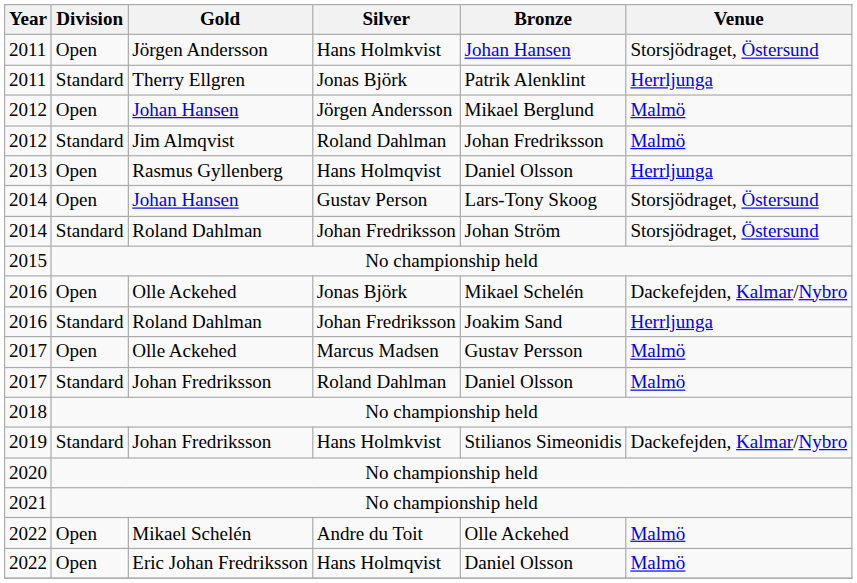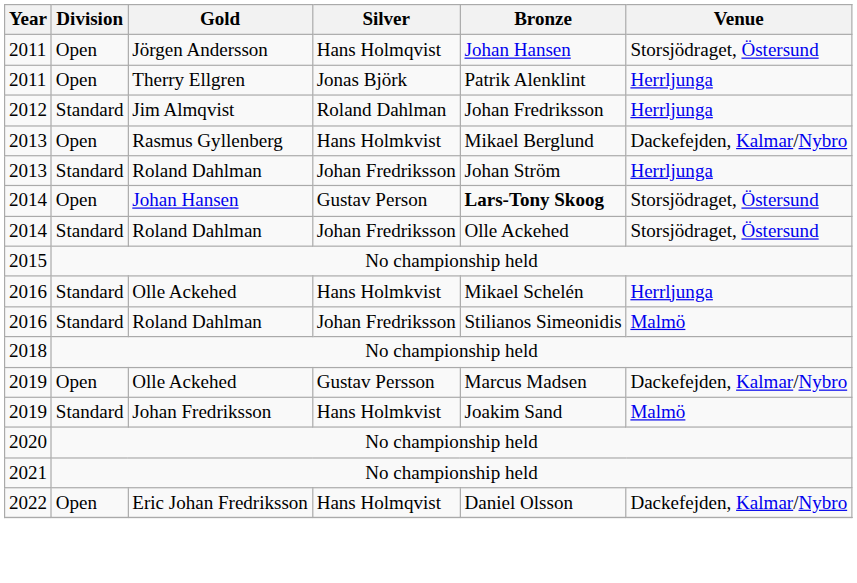 <table class="wikitable sortable" style="text-align: left;">
 <tr>
 <th>Year</th>
 <th>Division</th>
 <th> Gold</th>
 <th> Silver</th>
 <th> Bronze</th>
 <th>Venue</th>
 </tr>
 <tr>
 <td>2011</td>
 <td>Open</td>
 <td> Jörgen Andersson</td>
-<td> Hans Holmkvist</td>
+<td> Hans Holmqvist</td>
 <td> <a href='#'>Johan Hansen</a></td>
 <td>Storsjödraget, <a href='#'>Östersund</a></td>
 </tr>
 <tr>
 <td>2011</td>
-<td>Standard</td>
+<td>Open</td>
 <td> Therry Ellgren</td>
 <td> Jonas Björk</td>
 <td> Patrik Alenklint</td>
 <td><a href='#'>Herrljunga</a></td>
 </tr>
 <tr>
 <td>2012</td>
-<td>Open</td>
-<td> <a href='#'>Johan Hansen</a></td>
-<td> Jörgen Andersson</td>
-<td> Mikael Berglund</td>
-<td><a href='#'>Malmö</a></td>
-</tr>
-<tr>
-<td>2012</td>
 <td>Standard</td>
 <td> Jim Almqvist</td>
 <td> Roland Dahlman</td>
 <td> Johan Fredriksson</td>
-<td><a href='#'>Malmö</a></td>
+<td><a href='#'>Herrljunga</a></td>
 </tr>
 <tr>
 <td>2013</td>
 <td>Open</td>
 <td> Rasmus Gyllenberg</td>
-<td> Hans Holmqvist</td>
-<td> Daniel Olsson</td>
+<td> Hans Holmkvist</td>
+<td> Mikael Berglund</td>
+<td>Dackefejden, <a href='#'>Kalmar</a>/<a href='#'>Nybro</a></td>
+</tr>
+<tr>
+<td>2013</td>
+<td>Standard</td>
+<td> Roland Dahlman</td>
+<td> Johan Fredriksson</td>
+<td> Johan Ström</td>
 <td><a href='#'>Herrljunga</a></td>
 </tr>
 <tr>
 <td>2014</td>
 <td>Open</td>
 <td> <a href='#'>Johan Hansen</a></td>
 <td> Gustav Person</td>
-<td> Lars-Tony Skoog</td>
+<td><strong> Lars-Tony Skoog</strong></td>
 <td>Storsjödraget, <a href='#'>Östersund</a></td>
 </tr>
 <tr>
 <td>2014</td>
 <td>Standard</td>
 <td> Roland Dahlman</td>
 <td> Johan Fredriksson</td>
-<td> Johan Ström</td>
+<td> Olle Ackehed</td>
 <td>Storsjödraget, <a href='#'>Östersund</a></td>
 </tr>
 <tr>
 <td>2015</td>
 <td colspan=5 style="text-align:center">No championship held</td>
 </tr>
 <tr>
 <td>2016</td>
-<td>Open</td>
+<td>Standard</td>
 <td> Olle Ackehed</td>
-<td> Jonas Björk</td>
+<td> Hans Holmkvist</td>
 <td> Mikael Schelén</td>
-<td>Dackefejden, <a href='#'>Kalmar</a>/<a href='#'>Nybro</a></td>
+<td><a href='#'>Herrljunga</a></td>
 </tr>
 <tr>
 <td>2016</td>
 <td>Standard</td>
 <td> Roland Dahlman</td>
 <td> Johan Fredriksson</td>
-<td> Joakim Sand</td>
-<td><a href='#'>Herrljunga</a></td>
-</tr>
-<tr>
-<td>2017</td>
-<td>Open</td>
-<td> Olle Ackehed</td>
-<td> Marcus Madsen</td>
-<td> Gustav Persson</td>
-<td><a href='#'>Malmö</a></td>
-</tr>
-<tr>
-<td>2017</td>
-<td>Standard</td>
-<td> Johan Fredriksson</td>
-<td> Roland Dahlman</td>
-<td> Daniel Olsson</td>
+<td> Stilianos Simeonidis</td>
 <td><a href='#'>Malmö</a></td>
 </tr>
 <tr>
 <td>2018</td>
 <td colspan=5 style="text-align:center">No championship held</td>
 </tr>
 <tr>
 <td>2019</td>
+<td>Open</td>
+<td> Olle Ackehed</td>
+<td> Gustav Persson</td>
+<td> Marcus Madsen</td>
+<td>Dackefejden, <a href='#'>Kalmar</a>/<a href='#'>Nybro</a></td>
+</tr>
+<tr>
+<td>2019</td>
 <td>Standard</td>
 <td> Johan Fredriksson</td>
 <td> Hans Holmkvist</td>
-<td> Stilianos Simeonidis</td>
-<td>Dackefejden, <a href='#'>Kalmar</a>/<a href='#'>Nybro</a></td>
+<td> Joakim Sand</td>
+<td><a href='#'>Malmö</a></td>
 </tr>
 <tr>
 <td>2020</td>
 <td colspan=5 style="text-align:center">No championship held</td>
 </tr>
 <tr>
 <td>2021</td>
 <td colspan=5 style="text-align:center">No championship held</td>
 </tr>
 <tr>
 <td>2022</td>
 <td>Open</td>
-<td> Mikael Schelén</td>
-<td> Andre du Toit</td>
-<td> Olle Ackehed</td>
-<td><a href='#'>Malmö</a></td>
-</tr>
-<tr>
-<td>2022</td>
-<td>Open</td>
 <td> Eric Johan Fredriksson</td>
 <td> Hans Holmqvist</td>
 <td> Daniel Olsson</td>
-<td><a href='#'>Malmö</a></td>
+<td>Dackefejden, <a href='#'>Kalmar</a>/<a href='#'>Nybro</a></td>
 </tr>
 <tr>
 </tr>
 </table>
